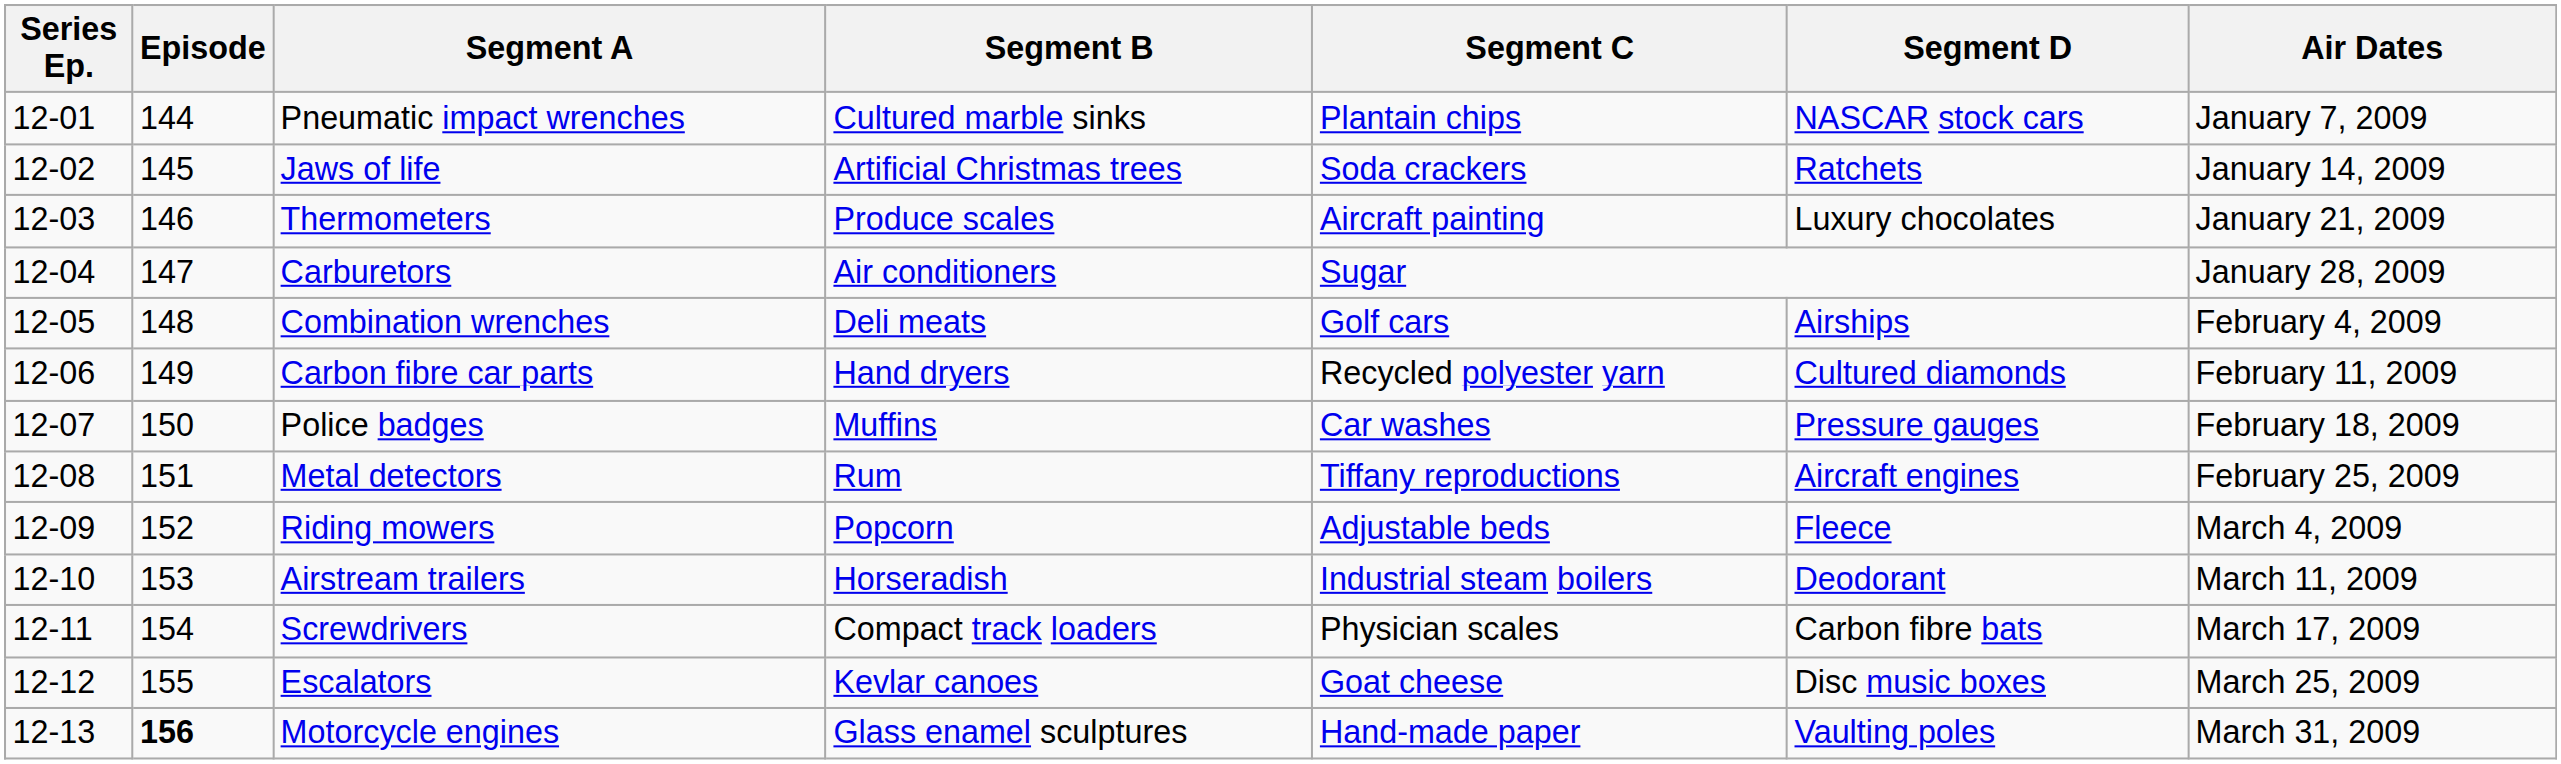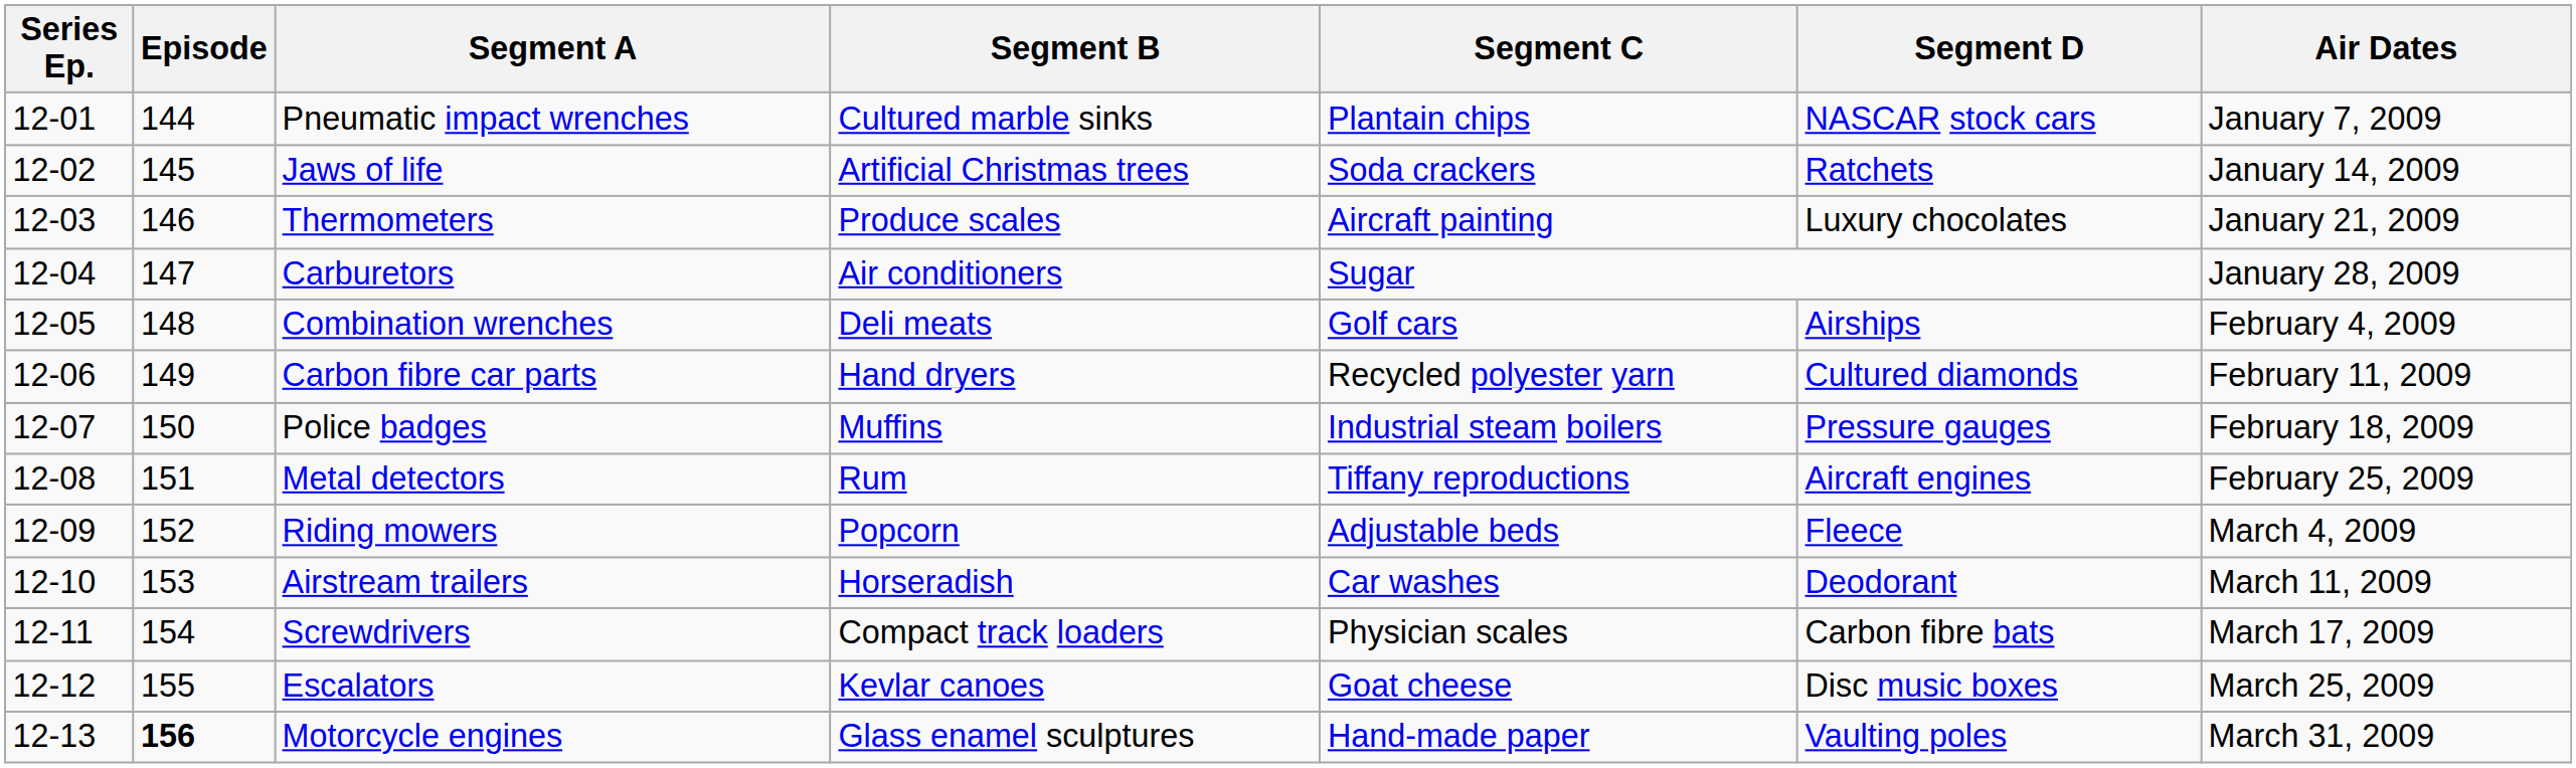 <table class="wikitable" style="width:100%;">
 <tr>
 <th style="width:5%;">Series Ep.</th>
 <th style="width:5%;">Episode</th>
 <th>Segment A</th>
 <th>Segment B</th>
 <th>Segment C</th>
 <th>Segment D</th>
 <th>Air Dates</th>
 </tr>
 <tr>
 <td>12-01</td>
 <td>144</td>
 <td>Pneumatic <a href='#'>impact wrenches</a></td>
 <td><a href='#'>Cultured marble</a> sinks</td>
 <td><a href='#'>Plantain chips</a></td>
 <td><a href='#'>NASCAR</a> <a href='#'>stock cars</a></td>
 <td>January 7, 2009</td>
 </tr>
 <tr>
 <td>12-02</td>
 <td>145</td>
 <td><a href='#'>Jaws of life</a></td>
 <td><a href='#'>Artificial Christmas trees</a></td>
 <td><a href='#'>Soda crackers</a></td>
 <td><a href='#'>Ratchets</a></td>
 <td>January 14, 2009</td>
 </tr>
 <tr>
 <td>12-03</td>
 <td>146</td>
 <td><a href='#'>Thermometers</a></td>
 <td><a href='#'>Produce scales</a></td>
 <td><a href='#'>Aircraft painting</a></td>
 <td>Luxury chocolates</td>
 <td>January 21, 2009</td>
 </tr>
 <tr>
 <td>12-04</td>
 <td>147</td>
 <td><a href='#'>Carburetors</a></td>
 <td><a href='#'>Air conditioners</a></td>
 <td colspan="2"><a href='#'>Sugar</a></td>
 <td>January 28, 2009</td>
 </tr>
 <tr>
 <td>12-05</td>
 <td>148</td>
 <td><a href='#'>Combination wrenches</a></td>
 <td><a href='#'>Deli meats</a></td>
 <td><a href='#'>Golf cars</a></td>
 <td><a href='#'>Airships</a></td>
 <td>February 4, 2009</td>
 </tr>
 <tr>
 <td>12-06</td>
 <td>149</td>
 <td><a href='#'>Carbon fibre car parts</a></td>
 <td><a href='#'>Hand dryers</a></td>
 <td>Recycled <a href='#'>polyester</a> <a href='#'>yarn</a></td>
 <td><a href='#'>Cultured diamonds</a></td>
 <td>February 11, 2009</td>
 </tr>
 <tr>
 <td>12-07</td>
 <td>150</td>
 <td>Police <a href='#'>badges</a></td>
 <td><a href='#'>Muffins</a></td>
-<td><a href='#'>Car washes</a></td>
+<td><a href='#'>Industrial steam</a> <a href='#'>boilers</a></td>
 <td><a href='#'>Pressure gauges</a></td>
 <td>February 18, 2009</td>
 </tr>
 <tr>
 <td>12-08</td>
 <td>151</td>
 <td><a href='#'>Metal detectors</a></td>
 <td><a href='#'>Rum</a></td>
 <td><a href='#'>Tiffany reproductions</a></td>
 <td><a href='#'>Aircraft engines</a></td>
 <td>February 25, 2009</td>
 </tr>
 <tr>
 <td>12-09</td>
 <td>152</td>
 <td><a href='#'>Riding mowers</a></td>
 <td><a href='#'>Popcorn</a></td>
 <td><a href='#'>Adjustable beds</a></td>
 <td><a href='#'>Fleece</a></td>
 <td>March 4, 2009</td>
 </tr>
 <tr>
 <td>12-10</td>
 <td>153</td>
 <td><a href='#'>Airstream trailers</a></td>
 <td><a href='#'>Horseradish</a></td>
-<td><a href='#'>Industrial steam</a> <a href='#'>boilers</a></td>
+<td><a href='#'>Car washes</a></td>
 <td><a href='#'>Deodorant</a></td>
 <td>March 11, 2009</td>
 </tr>
 <tr>
 <td>12-11</td>
 <td>154</td>
 <td><a href='#'>Screwdrivers</a></td>
 <td>Compact <a href='#'>track</a> <a href='#'>loaders</a></td>
 <td>Physician scales</td>
 <td>Carbon fibre <a href='#'>bats</a></td>
 <td>March 17, 2009</td>
 </tr>
 <tr>
 <td>12-12</td>
 <td>155</td>
 <td><a href='#'>Escalators</a></td>
 <td><a href='#'>Kevlar canoes</a></td>
 <td><a href='#'>Goat cheese</a></td>
 <td>Disc <a href='#'>music boxes</a></td>
 <td>March 25, 2009</td>
 </tr>
 <tr>
 <td>12-13</td>
 <td><strong>156</strong></td>
 <td><a href='#'>Motorcycle engines</a></td>
 <td><a href='#'>Glass enamel</a> sculptures</td>
 <td><a href='#'>Hand-made paper</a></td>
 <td><a href='#'>Vaulting poles</a></td>
 <td>March 31, 2009</td>
 </tr>
 </table>
